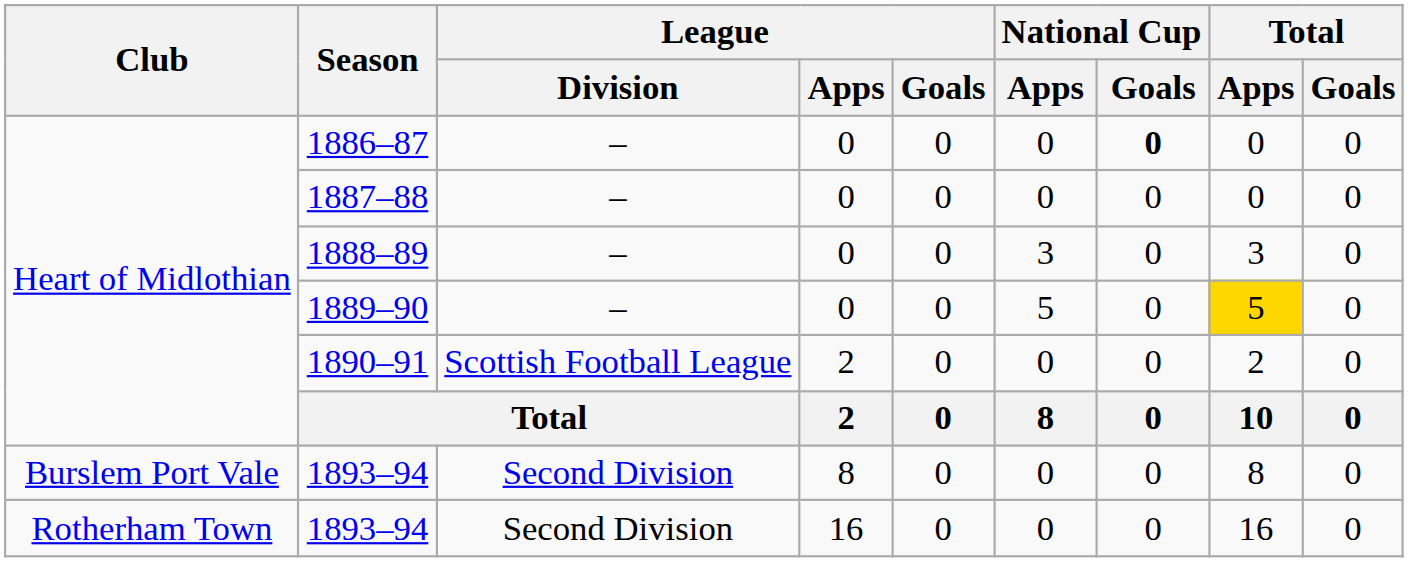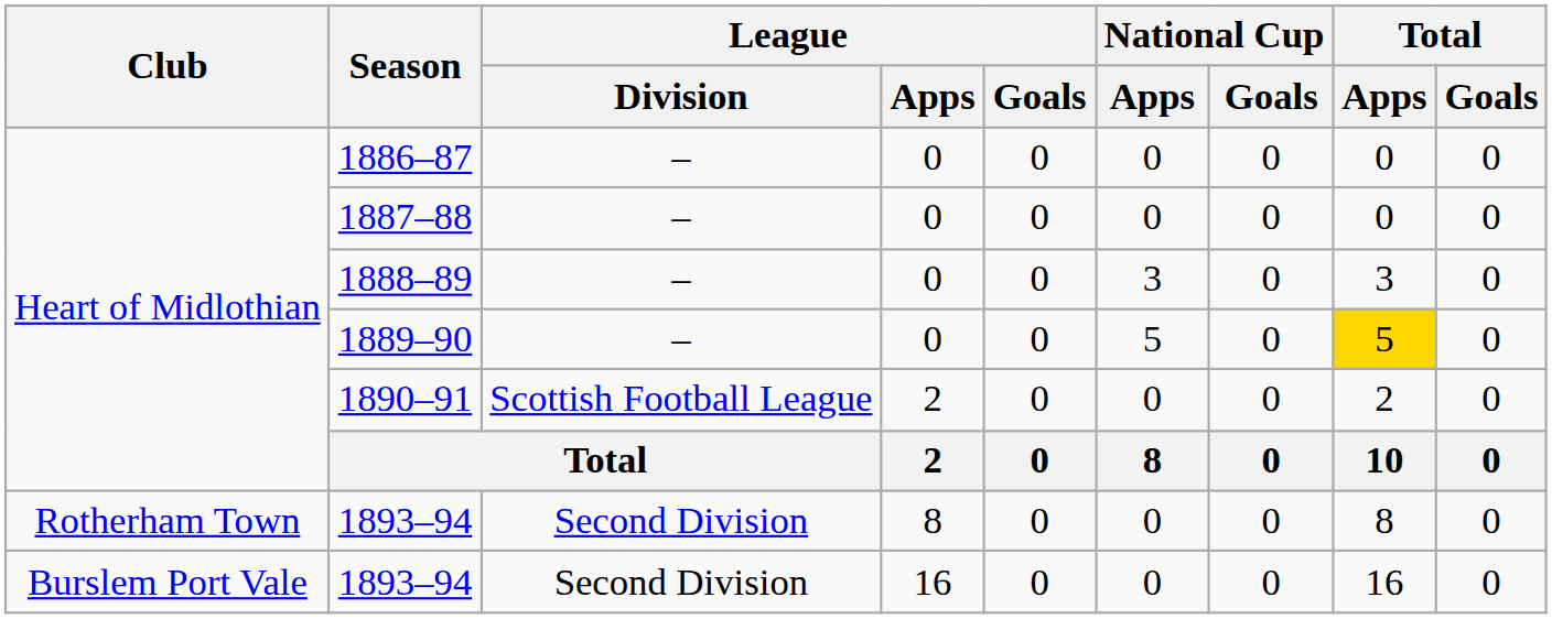 <table class="wikitable" style="text-align: center;">
 <tr>
 <th rowspan="2">Club</th>
 <th rowspan="2">Season</th>
 <th colspan="3">League</th>
 <th colspan="2">National Cup</th>
 <th colspan="2">Total</th>
 </tr>
 <tr>
 <th>Division</th>
 <th>Apps</th>
 <th>Goals</th>
 <th>Apps</th>
 <th>Goals</th>
 <th>Apps</th>
 <th>Goals</th>
 </tr>
 <tr>
 <td rowspan="6"><a href='#'>Heart of Midlothian</a></td>
 <td><a href='#'>1886–87</a></td>
 <td>–</td>
 <td>0</td>
 <td>0</td>
 <td>0</td>
-<td><strong>0</strong></td>
+<td>0</td>
 <td>0</td>
 <td>0</td>
 </tr>
 <tr>
 <td><a href='#'>1887–88</a></td>
 <td>–</td>
 <td>0</td>
 <td>0</td>
 <td>0</td>
 <td>0</td>
 <td>0</td>
 <td>0</td>
 </tr>
 <tr>
 <td><a href='#'>1888–89</a></td>
 <td>–</td>
 <td>0</td>
 <td>0</td>
 <td>3</td>
 <td>0</td>
 <td>3</td>
 <td>0</td>
 </tr>
 <tr>
 <td><a href='#'>1889–90</a></td>
 <td>–</td>
 <td>0</td>
 <td>0</td>
 <td>5</td>
 <td>0</td>
 <td style="background: gold;">5</td>
 <td>0</td>
 </tr>
 <tr>
 <td><a href='#'>1890–91</a></td>
 <td><a href='#'>Scottish Football League</a></td>
 <td>2</td>
 <td>0</td>
 <td>0</td>
 <td>0</td>
 <td>2</td>
 <td>0</td>
 </tr>
 <tr>
 <th colspan="2">Total</th>
 <th>2</th>
 <th>0</th>
 <th>8</th>
 <th>0</th>
 <th>10</th>
 <th>0</th>
 </tr>
 <tr>
-<td><a href='#'>Burslem Port Vale</a></td>
+<td><a href='#'>Rotherham Town</a></td>
 <td><a href='#'>1893–94</a></td>
 <td><a href='#'>Second Division</a></td>
 <td>8</td>
 <td>0</td>
 <td>0</td>
 <td>0</td>
 <td>8</td>
 <td>0</td>
 </tr>
 <tr>
-<td><a href='#'>Rotherham Town</a></td>
+<td><a href='#'>Burslem Port Vale</a></td>
 <td><a href='#'>1893–94</a></td>
 <td>Second Division</td>
 <td>16</td>
 <td>0</td>
 <td>0</td>
 <td>0</td>
 <td>16</td>
 <td>0</td>
 </tr>
 </table>
